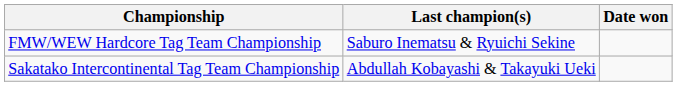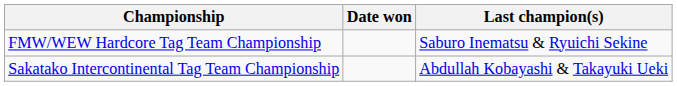 <table class="wikitable">
 <tr>
 <th>Championship</th>
+<th>Date won</th>
 <th>Last champion(s)</th>
-<th>Date won</th>
 </tr>
 <tr>
 <td><a href='#'>FMW/WEW Hardcore Tag Team Championship</a></td>
+<td align=center></td>
 <td><a href='#'>Saburo Inematsu</a> & <a href='#'>Ryuichi Sekine</a></td>
-<td align=center></td>
 </tr>
 <tr>
 <td><a href='#'>Sakatako Intercontinental Tag Team Championship</a></td>
+<td align=center></td>
 <td><a href='#'>Abdullah Kobayashi</a> & <a href='#'>Takayuki Ueki</a></td>
-<td align=center></td>
 </tr>
 </table>
